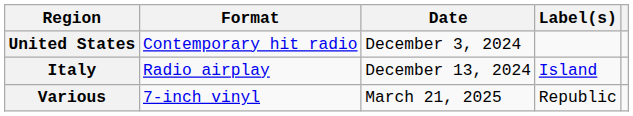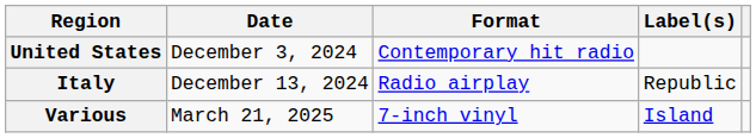 <table class="wikitable plainrowheaders">
 <tr>
 <th scope="col">Region</th>
+<th scope="col">Date</th>
 <th scope="col">Format</th>
-<th scope="col">Date</th>
 <th scope="col">Label(s)</th>
 <th scope="col"></th>
 </tr>
 <tr>
 <th scope="row">United States</th>
+<td>December 3, 2024</td>
 <td><a href='#'>Contemporary hit radio</a></td>
-<td>December 3, 2024</td>
 <td></td>
 <td align="center"></td>
 </tr>
 <tr>
 <th scope="row">Italy</th>
+<td>December 13, 2024</td>
 <td><a href='#'>Radio airplay</a></td>
-<td>December 13, 2024</td>
-<td><a href='#'>Island</a></td>
+<td>Republic</td>
 <td align="center"></td>
 </tr>
 <tr>
 <th scope="row">Various</th>
+<td>March 21, 2025</td>
 <td><a href='#'>7-inch vinyl</a></td>
-<td>March 21, 2025</td>
-<td>Republic</td>
+<td><a href='#'>Island</a></td>
 <td align="center"></td>
 </tr>
 </table>
